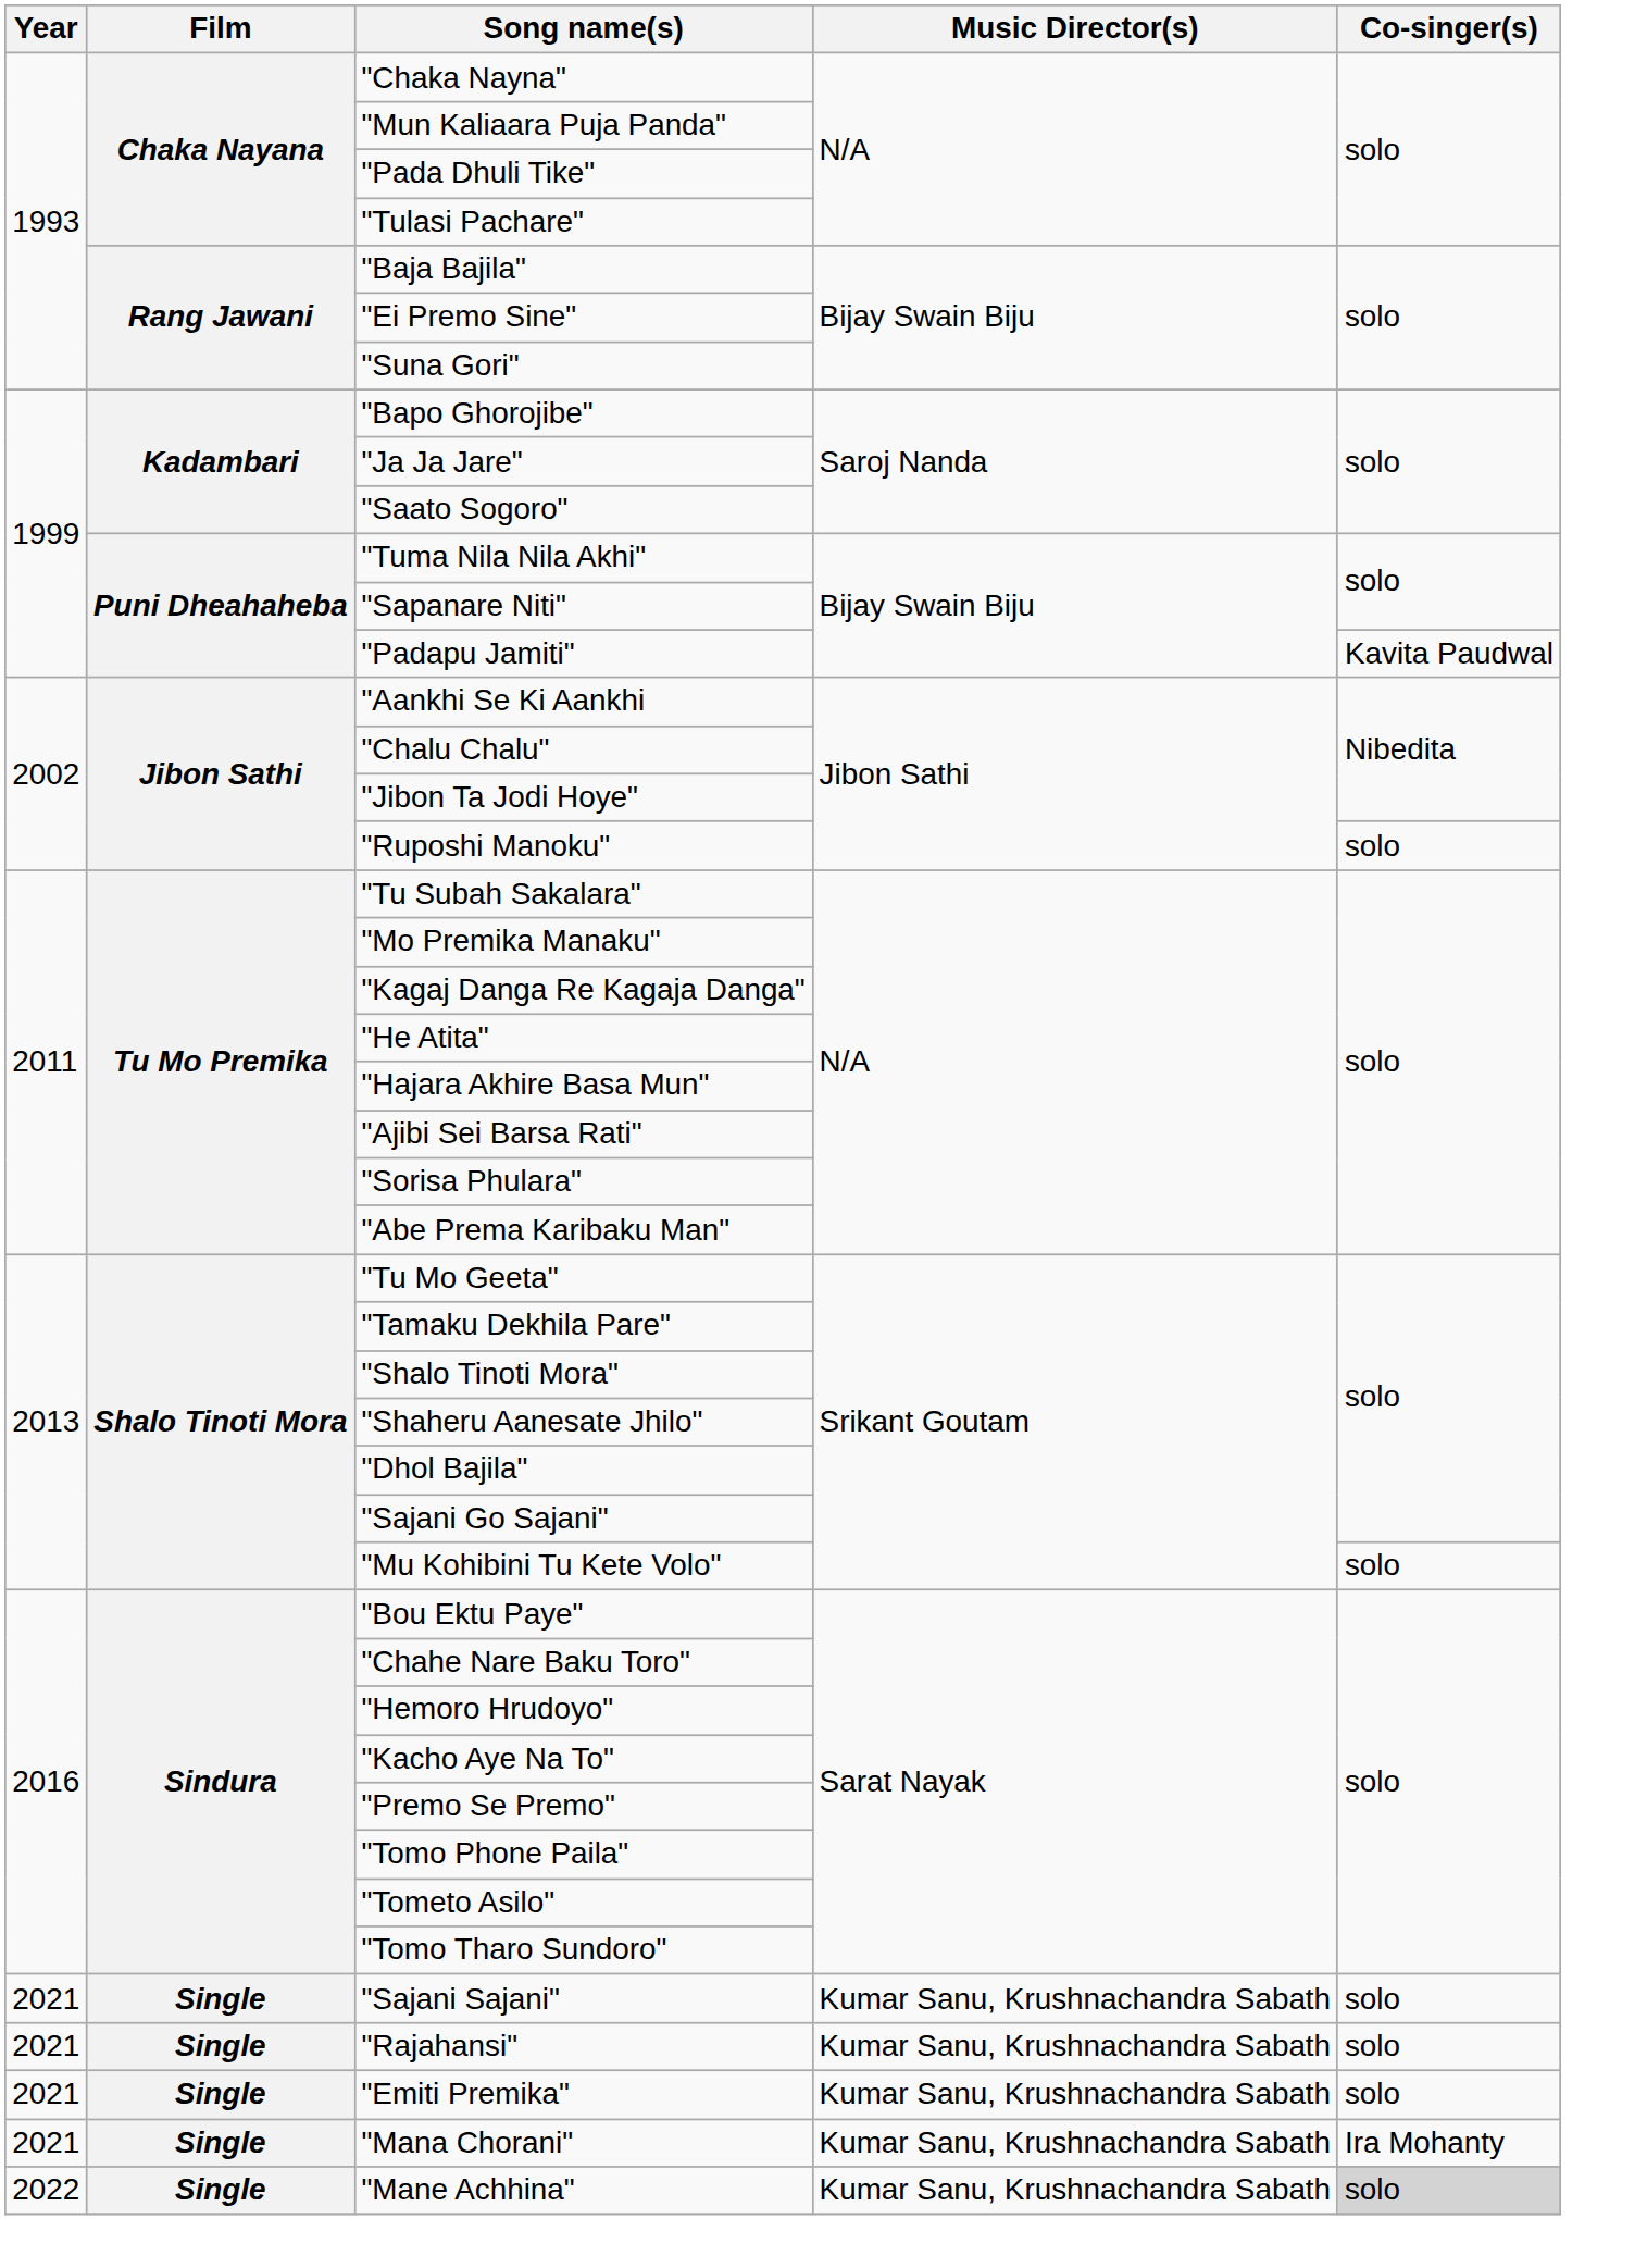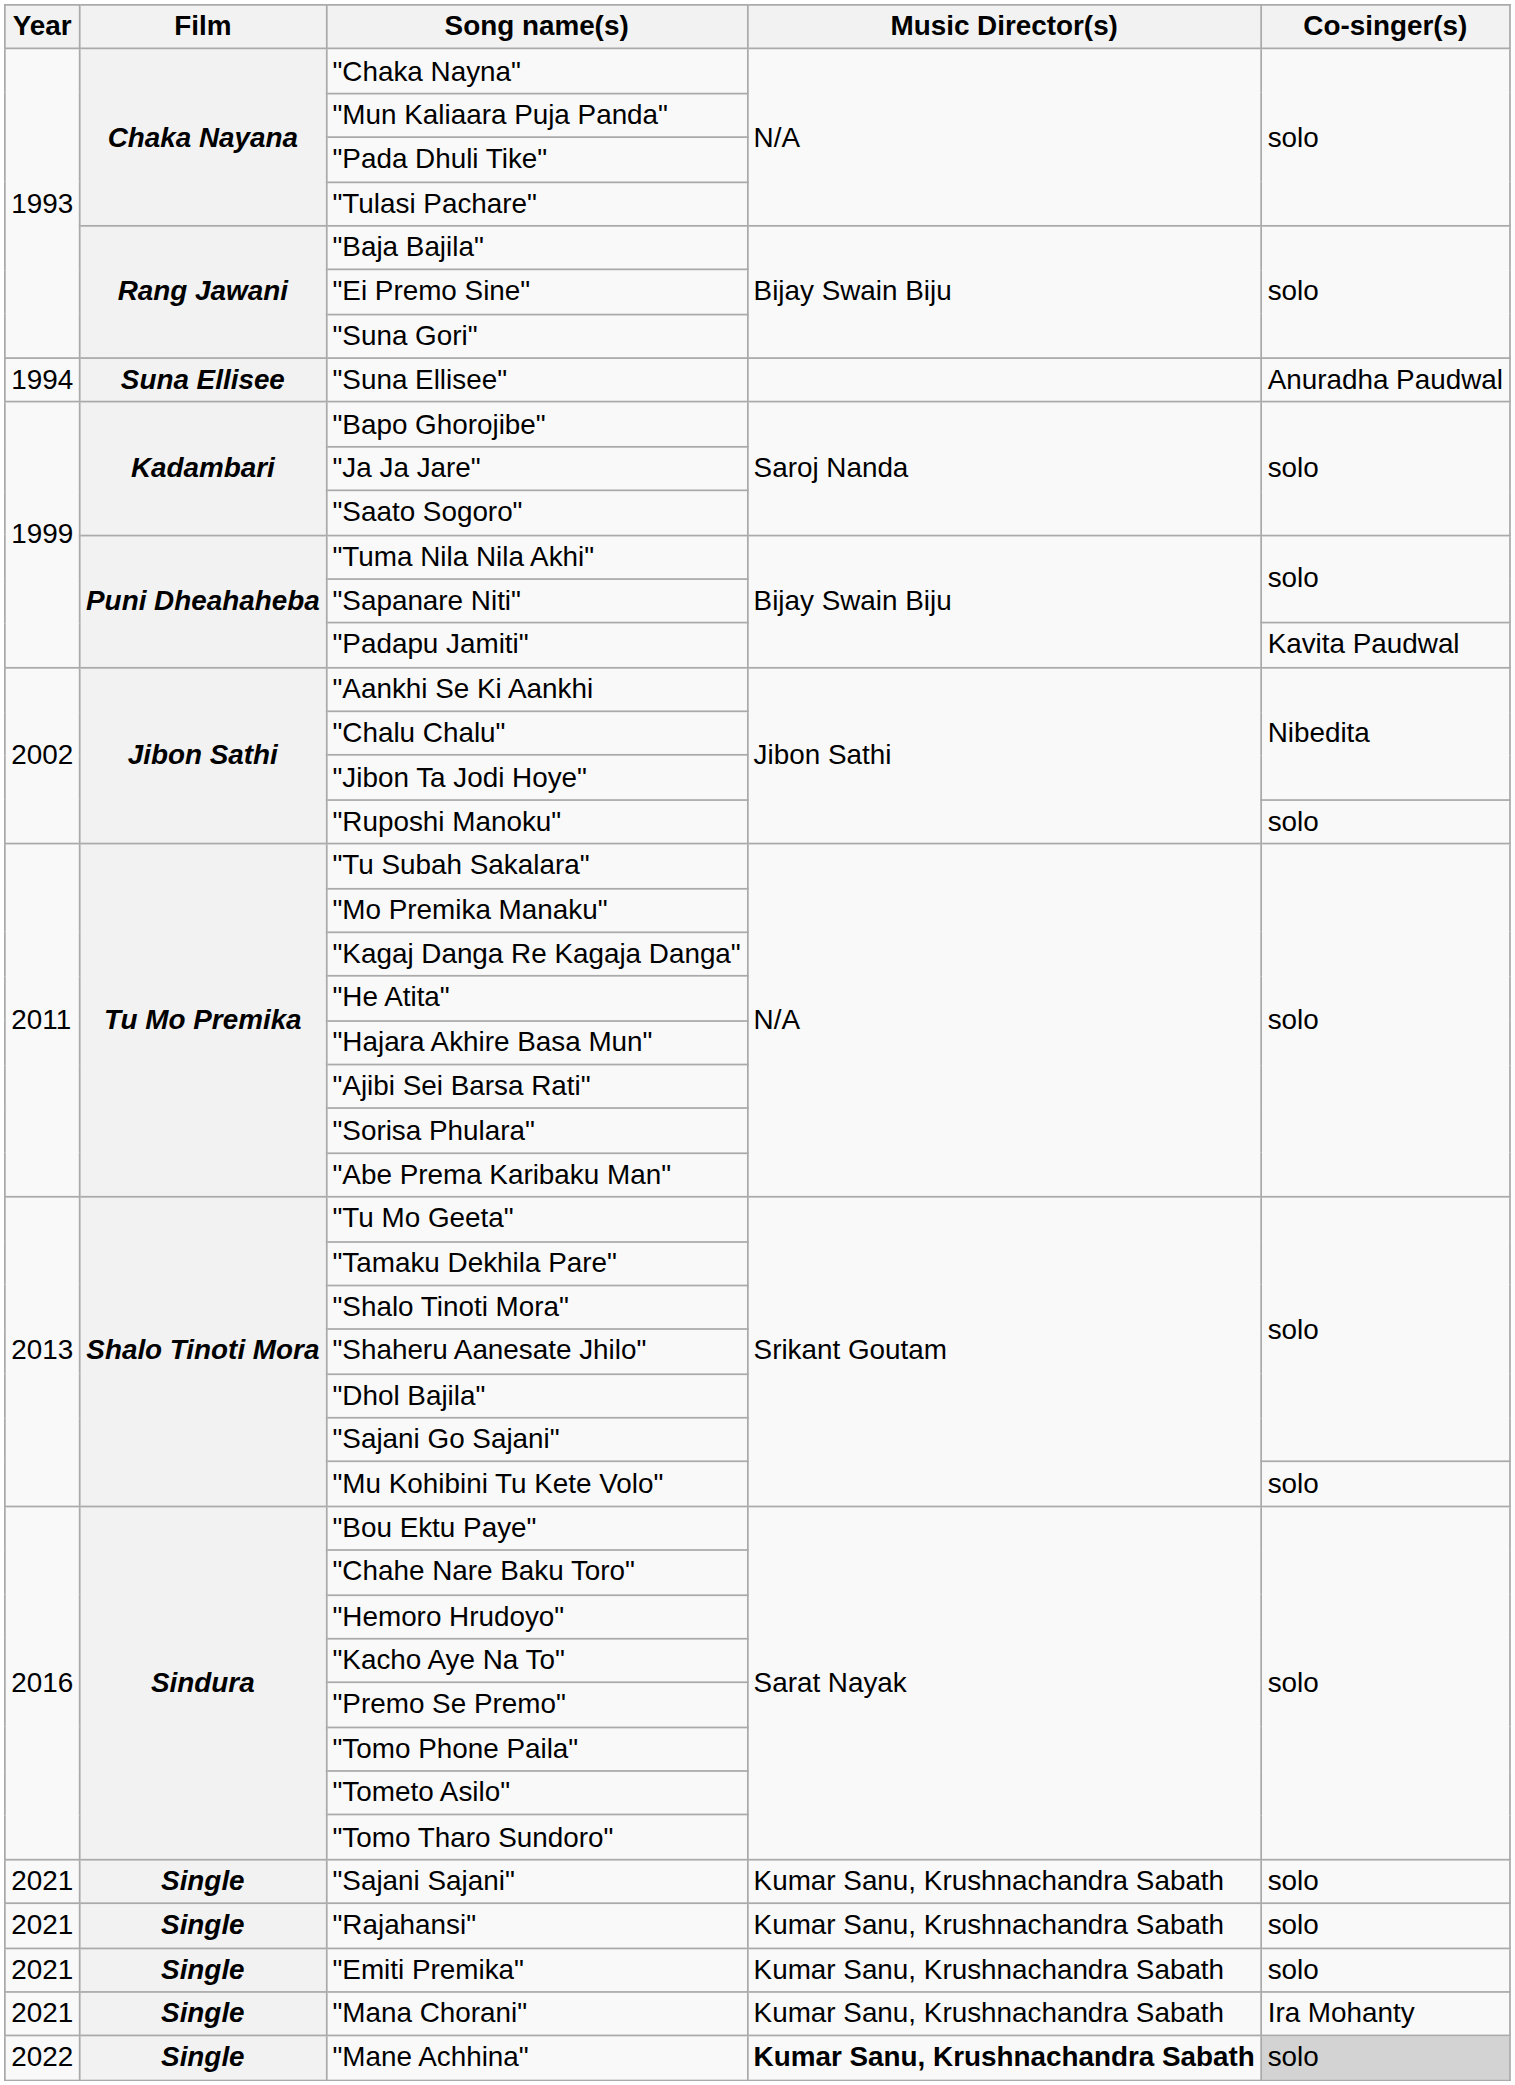 <table class="wikitable sortable">
 <tr>
 <th>Year</th>
 <th>Film</th>
 <th>Song name(s)</th>
 <th>Music Director(s)</th>
 <th>Co-singer(s)</th>
 </tr>
 <tr>
 <td rowspan=7>1993</td>
 <th rowspan=4><em>Chaka Nayana</em></th>
 <td>"Chaka Nayna"</td>
 <td rowspan=4>N/A</td>
 <td rowspan=4>solo</td>
 </tr>
 <tr>
 <td>"Mun Kaliaara Puja Panda"</td>
 </tr>
 <tr>
 <td>"Pada Dhuli Tike"</td>
 </tr>
 <tr>
 <td>"Tulasi Pachare"</td>
 </tr>
 <tr>
 <th rowspan=3><em>Rang Jawani</em></th>
 <td>"Baja Bajila"</td>
 <td rowspan=3>Bijay Swain Biju</td>
 <td rowspan=3>solo</td>
 </tr>
 <tr>
 <td>"Ei Premo Sine"</td>
 </tr>
 <tr>
 <td>"Suna Gori"</td>
+</tr>
+<tr>
+<td>1994</td>
+<th><em>Suna Ellisee</em></th>
+<td>"Suna Ellisee"</td>
+<td></td>
+<td>Anuradha Paudwal</td>
 </tr>
 <tr>
 <td rowspan=6>1999</td>
 <th rowspan=3><em>Kadambari</em></th>
 <td>"Bapo Ghorojibe"</td>
 <td rowspan="3">Saroj Nanda</td>
 <td rowspan="3">solo</td>
 </tr>
 <tr>
 <td>"Ja Ja Jare"</td>
 </tr>
 <tr>
 <td>"Saato Sogoro"</td>
 </tr>
 <tr>
 <th rowspan=3><em>Puni Dheahaheba</em></th>
 <td>"Tuma Nila Nila Akhi"</td>
 <td rowspan=3>Bijay Swain Biju</td>
 <td rowspan=2>solo</td>
 </tr>
 <tr>
 <td>"Sapanare Niti"</td>
 </tr>
 <tr>
 <td>"Padapu Jamiti"</td>
 <td>Kavita Paudwal</td>
 </tr>
 <tr>
 <td rowspan=4>2002</td>
 <th rowspan=4><em>Jibon Sathi</em></th>
 <td>"Aankhi Se Ki Aankhi</td>
 <td rowspan=4>Jibon Sathi</td>
 <td rowspan=3>Nibedita</td>
 </tr>
 <tr>
 <td>"Chalu Chalu"</td>
 </tr>
 <tr>
 <td>"Jibon Ta Jodi Hoye"</td>
 </tr>
 <tr>
 <td>"Ruposhi Manoku"</td>
 <td>solo</td>
 </tr>
 <tr>
 <td rowspan=8>2011</td>
 <th rowspan=8><em>Tu Mo Premika</em></th>
 <td>"Tu Subah Sakalara"</td>
 <td rowspan=8>N/A</td>
 <td rowspan=8>solo</td>
 </tr>
 <tr>
 <td>"Mo Premika Manaku"</td>
 </tr>
 <tr>
 <td>"Kagaj Danga Re Kagaja Danga"</td>
 </tr>
 <tr>
 <td>"He Atita"</td>
 </tr>
 <tr>
 <td>"Hajara Akhire Basa Mun"</td>
 </tr>
 <tr>
 <td>"Ajibi Sei Barsa Rati"</td>
 </tr>
 <tr>
 <td>"Sorisa Phulara"</td>
 </tr>
 <tr>
 <td>"Abe Prema Karibaku Man"</td>
 </tr>
 <tr>
 <td rowspan=7>2013</td>
 <th rowspan=7><em>Shalo Tinoti Mora</em></th>
 <td>"Tu Mo Geeta"</td>
 <td rowspan=7>Srikant Goutam</td>
 <td rowspan=6>solo</td>
 </tr>
 <tr>
 <td>"Tamaku Dekhila Pare"</td>
 </tr>
 <tr>
 <td>"Shalo Tinoti Mora"</td>
 </tr>
 <tr>
 <td>"Shaheru Aanesate Jhilo"</td>
 </tr>
 <tr>
 <td>"Dhol Bajila"</td>
 </tr>
 <tr>
 <td>"Sajani Go Sajani"</td>
 </tr>
 <tr>
 <td>"Mu Kohibini Tu Kete Volo"</td>
 <td>solo</td>
 </tr>
 <tr>
 <td rowspan=8>2016</td>
 <th rowspan=8><em>Sindura</em></th>
 <td>"Bou Ektu Paye"</td>
 <td rowspan=8>Sarat Nayak</td>
 <td rowspan=8>solo</td>
 </tr>
 <tr>
 <td>"Chahe Nare Baku Toro"</td>
 </tr>
 <tr>
 <td>"Hemoro Hrudoyo"</td>
 </tr>
 <tr>
 <td>"Kacho Aye Na To"</td>
 </tr>
 <tr>
 <td>"Premo Se Premo"</td>
 </tr>
 <tr>
 <td>"Tomo Phone Paila"</td>
 </tr>
 <tr>
 <td>"Tometo Asilo"</td>
 </tr>
 <tr>
 <td>"Tomo Tharo Sundoro"</td>
 </tr>
 <tr>
 <td>2021</td>
 <th><em>Single</em></th>
 <td>"Sajani Sajani"</td>
 <td>Kumar Sanu, Krushnachandra Sabath</td>
 <td>solo</td>
 </tr>
 <tr>
 <td>2021</td>
 <th><em>Single</em></th>
 <td>"Rajahansi"</td>
 <td>Kumar Sanu, Krushnachandra Sabath</td>
 <td>solo</td>
 </tr>
 <tr>
 <td>2021</td>
 <th><em>Single</em></th>
 <td>"Emiti Premika"</td>
 <td>Kumar Sanu, Krushnachandra Sabath</td>
 <td>solo</td>
 </tr>
 <tr>
 <td>2021</td>
 <th><em>Single</em></th>
 <td>"Mana Chorani"</td>
 <td>Kumar Sanu, Krushnachandra Sabath</td>
 <td>Ira Mohanty</td>
 </tr>
 <tr>
 <td>2022</td>
 <th><em>Single</em></th>
 <td>"Mane Achhina"</td>
-<td>Kumar Sanu, Krushnachandra Sabath</td>
+<td><strong>Kumar Sanu, Krushnachandra Sabath</strong></td>
 <td style="background: lightgrey;">solo</td>
 </tr>
 <tr>
 </tr>
 </table>
